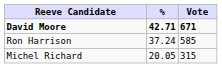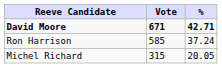 <table class="wikitable">
 <tr>
 <th style="background:#ddf; width:200px;">Reeve Candidate</th>
+<th style="background:#ddf; width:50px;">Vote</th>
 <th style="background:#ddf; width:30px;">%</th>
-<th style="background:#ddf; width:50px;">Vote</th>
 </tr>
 <tr>
 <td><strong>David Moore</strong></td>
+<td><strong>671</strong></td>
 <td><strong>42.71</strong></td>
-<td><strong>671</strong></td>
 </tr>
 <tr>
 <td>Ron Harrison</td>
+<td>585</td>
 <td>37.24</td>
-<td>585</td>
 </tr>
 <tr>
 <td>Michel Richard</td>
+<td>315</td>
 <td>20.05</td>
-<td>315</td>
 </tr>
 </table>
